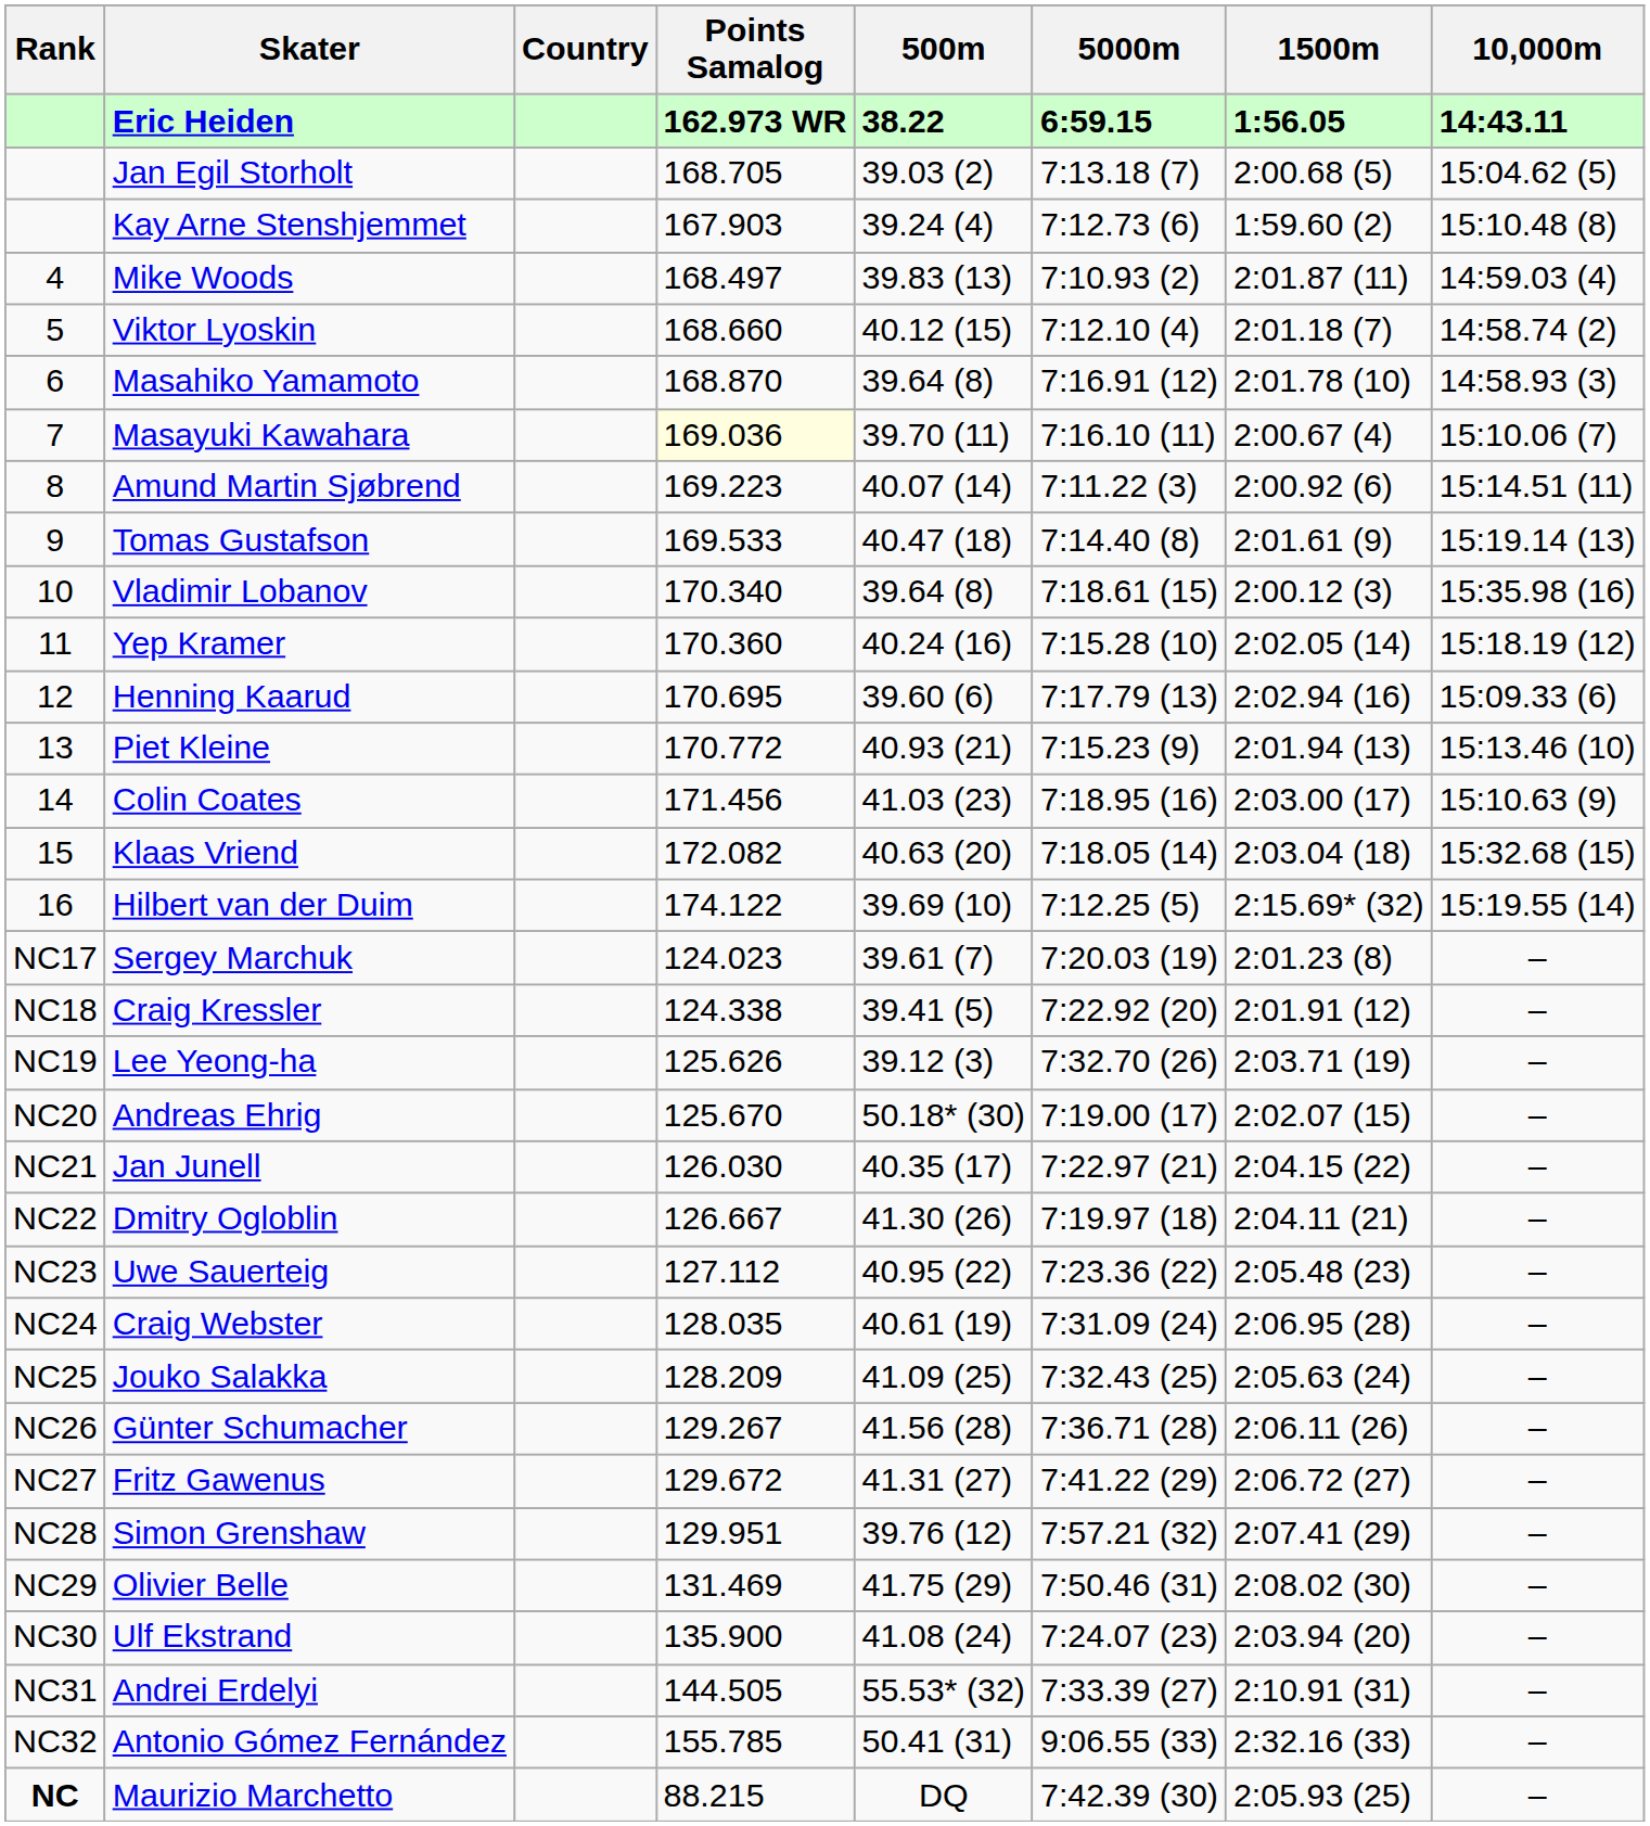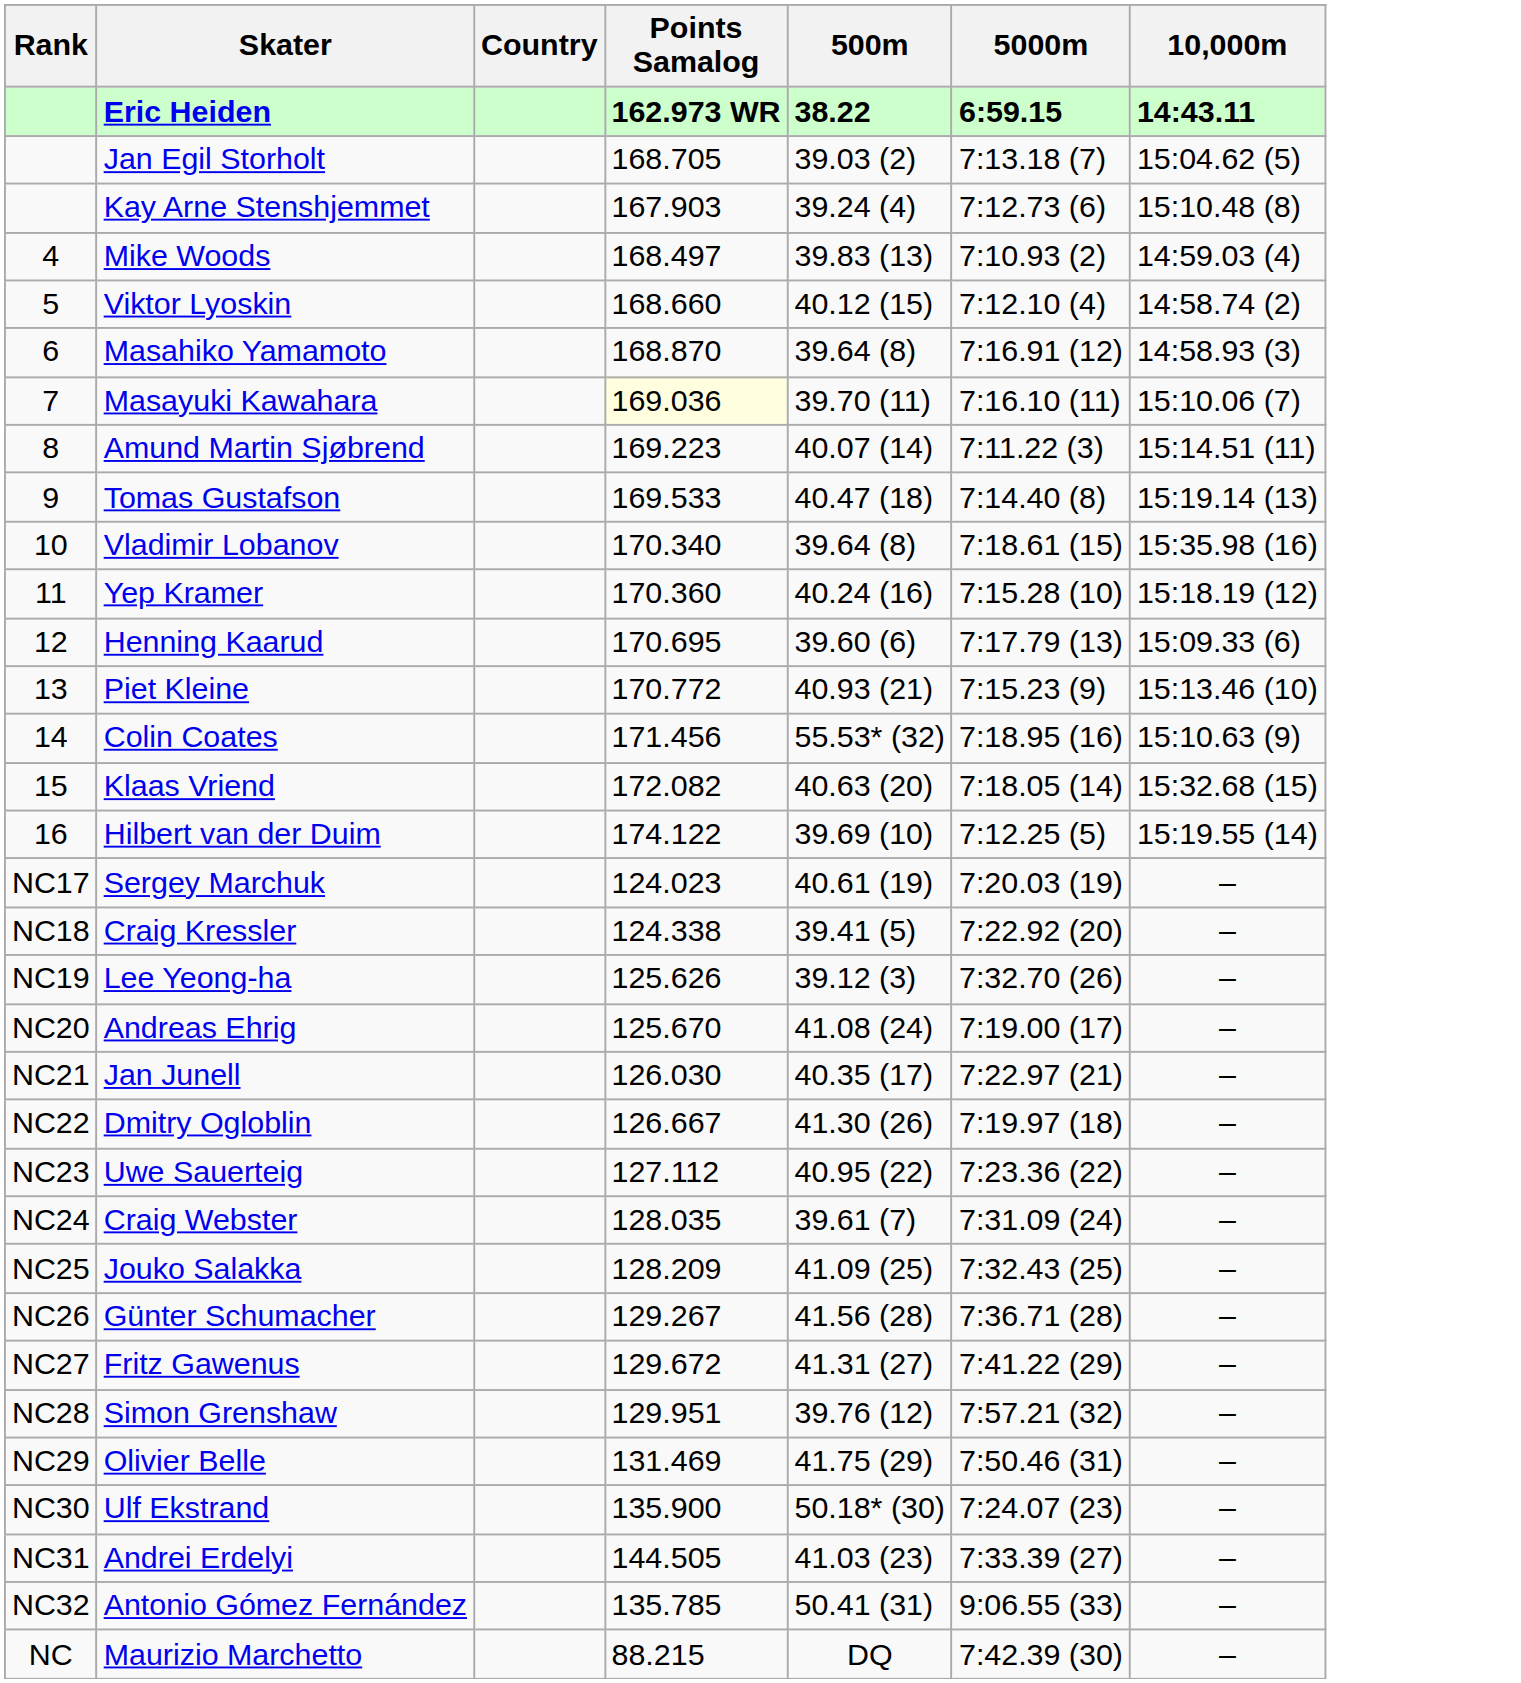 <table class="wikitable sortable" style="text-align:left">
 <tr>
 <th>Rank</th>
 <th>Skater</th>
 <th>Country</th>
 <th>Points <br> Samalog</th>
 <th>500m</th>
 <th>5000m</th>
-<th>1500m</th>
 <th>10,000m</th>
 </tr>
 <tr bgcolor=ccffcc>
 <td style="text-align:center"></td>
 <td><strong><a href='#'>Eric Heiden</a></strong></td>
 <td></td>
 <td><strong>162.973 WR</strong></td>
 <td><strong>38.22</strong> </td>
 <td><strong>6:59.15</strong> </td>
-<td><strong>1:56.05</strong> </td>
 <td><strong>14:43.11</strong> </td>
 </tr>
 <tr>
 <td style="text-align:center"></td>
 <td><a href='#'>Jan Egil Storholt</a></td>
 <td></td>
 <td>168.705</td>
 <td>39.03 (2)</td>
 <td>7:13.18 (7)</td>
-<td>2:00.68 (5)</td>
 <td>15:04.62 (5)</td>
 </tr>
 <tr>
 <td style="text-align:center"></td>
 <td><a href='#'>Kay Arne Stenshjemmet</a></td>
 <td></td>
 <td>167.903</td>
 <td>39.24 (4)</td>
 <td>7:12.73 (6)</td>
-<td>1:59.60 (2)</td>
 <td>15:10.48 (8)</td>
 </tr>
 <tr>
 <td style="text-align:center">4</td>
 <td><a href='#'>Mike Woods</a></td>
 <td></td>
 <td>168.497</td>
 <td>39.83 (13)</td>
 <td>7:10.93 (2)</td>
-<td>2:01.87 (11)</td>
 <td>14:59.03 (4)</td>
 </tr>
 <tr>
 <td style="text-align:center">5</td>
 <td><a href='#'>Viktor Lyoskin</a></td>
 <td></td>
 <td>168.660</td>
 <td>40.12 (15)</td>
 <td>7:12.10 (4)</td>
-<td>2:01.18 (7)</td>
 <td>14:58.74 (2)</td>
 </tr>
 <tr>
 <td style="text-align:center">6</td>
 <td><a href='#'>Masahiko Yamamoto</a></td>
 <td></td>
 <td>168.870</td>
 <td>39.64 (8)</td>
 <td>7:16.91 (12)</td>
-<td>2:01.78 (10)</td>
 <td>14:58.93 (3)</td>
 </tr>
 <tr>
 <td style="text-align:center">7</td>
 <td><a href='#'>Masayuki Kawahara</a></td>
 <td></td>
 <td style="background: lightyellow;">169.036</td>
 <td>39.70 (11)</td>
 <td>7:16.10 (11)</td>
-<td>2:00.67 (4)</td>
 <td>15:10.06 (7)</td>
 </tr>
 <tr>
 <td style="text-align:center">8</td>
 <td><a href='#'>Amund Martin Sjøbrend</a></td>
 <td></td>
 <td>169.223</td>
 <td>40.07 (14)</td>
 <td>7:11.22 (3)</td>
-<td>2:00.92 (6)</td>
 <td>15:14.51 (11)</td>
 </tr>
 <tr>
 <td style="text-align:center">9</td>
 <td><a href='#'>Tomas Gustafson</a></td>
 <td></td>
 <td>169.533</td>
 <td>40.47 (18)</td>
 <td>7:14.40 (8)</td>
-<td>2:01.61 (9)</td>
 <td>15:19.14 (13)</td>
 </tr>
 <tr>
 <td style="text-align:center">10</td>
 <td><a href='#'>Vladimir Lobanov</a></td>
 <td></td>
 <td>170.340</td>
 <td>39.64 (8)</td>
 <td>7:18.61 (15)</td>
-<td>2:00.12 (3)</td>
 <td>15:35.98 (16)</td>
 </tr>
 <tr>
 <td style="text-align:center">11</td>
 <td><a href='#'>Yep Kramer</a></td>
 <td></td>
 <td>170.360</td>
 <td>40.24 (16)</td>
 <td>7:15.28 (10)</td>
-<td>2:02.05 (14)</td>
 <td>15:18.19 (12)</td>
 </tr>
 <tr>
 <td style="text-align:center">12</td>
 <td><a href='#'>Henning Kaarud</a></td>
 <td></td>
 <td>170.695</td>
 <td>39.60 (6)</td>
 <td>7:17.79 (13)</td>
-<td>2:02.94 (16)</td>
 <td>15:09.33 (6)</td>
 </tr>
 <tr>
 <td style="text-align:center">13</td>
 <td><a href='#'>Piet Kleine</a></td>
 <td></td>
 <td>170.772</td>
 <td>40.93 (21)</td>
 <td>7:15.23 (9)</td>
-<td>2:01.94 (13)</td>
 <td>15:13.46 (10)</td>
 </tr>
 <tr>
 <td style="text-align:center">14</td>
 <td><a href='#'>Colin Coates</a></td>
 <td></td>
 <td>171.456</td>
-<td>41.03 (23)</td>
+<td>55.53* (32)</td>
 <td>7:18.95 (16)</td>
-<td>2:03.00 (17)</td>
 <td>15:10.63 (9)</td>
 </tr>
 <tr>
 <td style="text-align:center">15</td>
 <td><a href='#'>Klaas Vriend</a></td>
 <td></td>
 <td>172.082</td>
 <td>40.63 (20)</td>
 <td>7:18.05 (14)</td>
-<td>2:03.04 (18)</td>
 <td>15:32.68 (15)</td>
 </tr>
 <tr>
 <td style="text-align:center">16</td>
 <td><a href='#'>Hilbert van der Duim</a></td>
 <td></td>
 <td>174.122</td>
 <td>39.69 (10)</td>
 <td>7:12.25 (5)</td>
-<td>2:15.69* (32)</td>
 <td>15:19.55 (14)</td>
 </tr>
 <tr>
 <td style="text-align:center">NC17</td>
 <td><a href='#'>Sergey Marchuk</a></td>
 <td></td>
 <td>124.023</td>
-<td>39.61 (7)</td>
+<td>40.61 (19)</td>
 <td>7:20.03 (19)</td>
-<td>2:01.23 (8)</td>
 <td style="text-align:center">–</td>
 </tr>
 <tr>
 <td style="text-align:center">NC18</td>
 <td><a href='#'>Craig Kressler</a></td>
 <td></td>
 <td>124.338</td>
 <td>39.41 (5)</td>
 <td>7:22.92 (20)</td>
-<td>2:01.91 (12)</td>
 <td style="text-align:center">–</td>
 </tr>
 <tr>
 <td style="text-align:center">NC19</td>
 <td><a href='#'>Lee Yeong-ha</a></td>
 <td></td>
 <td>125.626</td>
 <td>39.12 (3)</td>
 <td>7:32.70 (26)</td>
-<td>2:03.71 (19)</td>
 <td style="text-align:center">–</td>
 </tr>
 <tr>
 <td style="text-align:center">NC20</td>
 <td><a href='#'>Andreas Ehrig</a></td>
 <td></td>
 <td>125.670</td>
-<td>50.18* (30)</td>
+<td>41.08 (24)</td>
 <td>7:19.00 (17)</td>
-<td>2:02.07 (15)</td>
 <td style="text-align:center">–</td>
 </tr>
 <tr>
 <td style="text-align:center">NC21</td>
 <td><a href='#'>Jan Junell</a></td>
 <td></td>
 <td>126.030</td>
 <td>40.35 (17)</td>
 <td>7:22.97 (21)</td>
-<td>2:04.15 (22)</td>
 <td style="text-align:center">–</td>
 </tr>
 <tr>
 <td style="text-align:center">NC22</td>
 <td><a href='#'>Dmitry Ogloblin</a></td>
 <td></td>
 <td>126.667</td>
 <td>41.30 (26)</td>
 <td>7:19.97 (18)</td>
-<td>2:04.11 (21)</td>
 <td style="text-align:center">–</td>
 </tr>
 <tr>
 <td style="text-align:center">NC23</td>
 <td><a href='#'>Uwe Sauerteig</a></td>
 <td></td>
 <td>127.112</td>
 <td>40.95 (22)</td>
 <td>7:23.36 (22)</td>
-<td>2:05.48 (23)</td>
 <td style="text-align:center">–</td>
 </tr>
 <tr>
 <td style="text-align:center">NC24</td>
 <td><a href='#'>Craig Webster</a></td>
 <td></td>
 <td>128.035</td>
-<td>40.61 (19)</td>
+<td>39.61 (7)</td>
 <td>7:31.09 (24)</td>
-<td>2:06.95 (28)</td>
 <td style="text-align:center">–</td>
 </tr>
 <tr>
 <td style="text-align:center">NC25</td>
 <td><a href='#'>Jouko Salakka</a></td>
 <td></td>
 <td>128.209</td>
 <td>41.09 (25)</td>
 <td>7:32.43 (25)</td>
-<td>2:05.63 (24)</td>
 <td style="text-align:center">–</td>
 </tr>
 <tr>
 <td style="text-align:center">NC26</td>
 <td><a href='#'>Günter Schumacher</a></td>
 <td></td>
 <td>129.267</td>
 <td>41.56 (28)</td>
 <td>7:36.71 (28)</td>
-<td>2:06.11 (26)</td>
 <td style="text-align:center">–</td>
 </tr>
 <tr>
 <td style="text-align:center">NC27</td>
 <td><a href='#'>Fritz Gawenus</a></td>
 <td></td>
 <td>129.672</td>
 <td>41.31 (27)</td>
 <td>7:41.22 (29)</td>
-<td>2:06.72 (27)</td>
 <td style="text-align:center">–</td>
 </tr>
 <tr>
 <td style="text-align:center">NC28</td>
 <td><a href='#'>Simon Grenshaw</a></td>
 <td></td>
 <td>129.951</td>
 <td>39.76 (12)</td>
 <td>7:57.21 (32)</td>
-<td>2:07.41 (29)</td>
 <td style="text-align:center">–</td>
 </tr>
 <tr>
 <td style="text-align:center">NC29</td>
 <td><a href='#'>Olivier Belle</a></td>
 <td></td>
 <td>131.469</td>
 <td>41.75 (29)</td>
 <td>7:50.46 (31)</td>
-<td>2:08.02 (30)</td>
 <td style="text-align:center">–</td>
 </tr>
 <tr>
 <td style="text-align:center">NC30</td>
 <td><a href='#'>Ulf Ekstrand</a></td>
 <td></td>
 <td>135.900</td>
-<td>41.08 (24)</td>
+<td>50.18* (30)</td>
 <td>7:24.07 (23)</td>
-<td>2:03.94 (20)</td>
 <td style="text-align:center">–</td>
 </tr>
 <tr>
 <td style="text-align:center">NC31</td>
 <td><a href='#'>Andrei Erdelyi</a></td>
 <td></td>
 <td>144.505</td>
-<td>55.53* (32)</td>
+<td>41.03 (23)</td>
 <td>7:33.39 (27)</td>
-<td>2:10.91 (31)</td>
 <td style="text-align:center">–</td>
 </tr>
 <tr>
 <td style="text-align:center">NC32</td>
 <td><a href='#'>Antonio Gómez Fernández</a></td>
 <td></td>
-<td>155.785</td>
+<td>135.785</td>
 <td>50.41 (31)</td>
 <td>9:06.55 (33)</td>
-<td>2:32.16 (33)</td>
 <td style="text-align:center">–</td>
 </tr>
 <tr>
-<td style="text-align:center"><strong>NC</strong></td>
+<td style="text-align:center">NC</td>
 <td><a href='#'>Maurizio Marchetto</a></td>
 <td></td>
 <td>88.215</td>
 <td style="text-align:center">DQ</td>
 <td>7:42.39 (30)</td>
-<td>2:05.93 (25)</td>
 <td style="text-align:center">–</td>
 </tr>
 </table>
